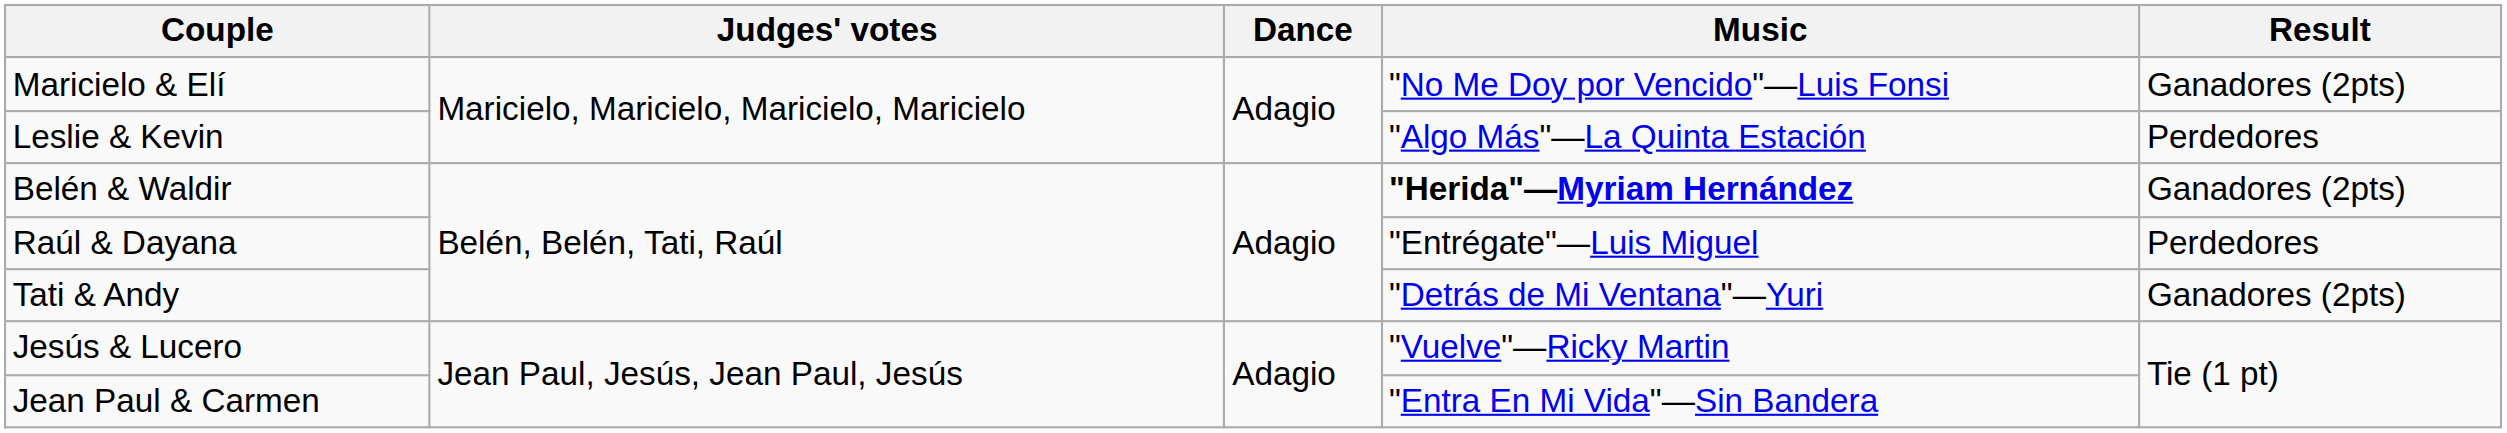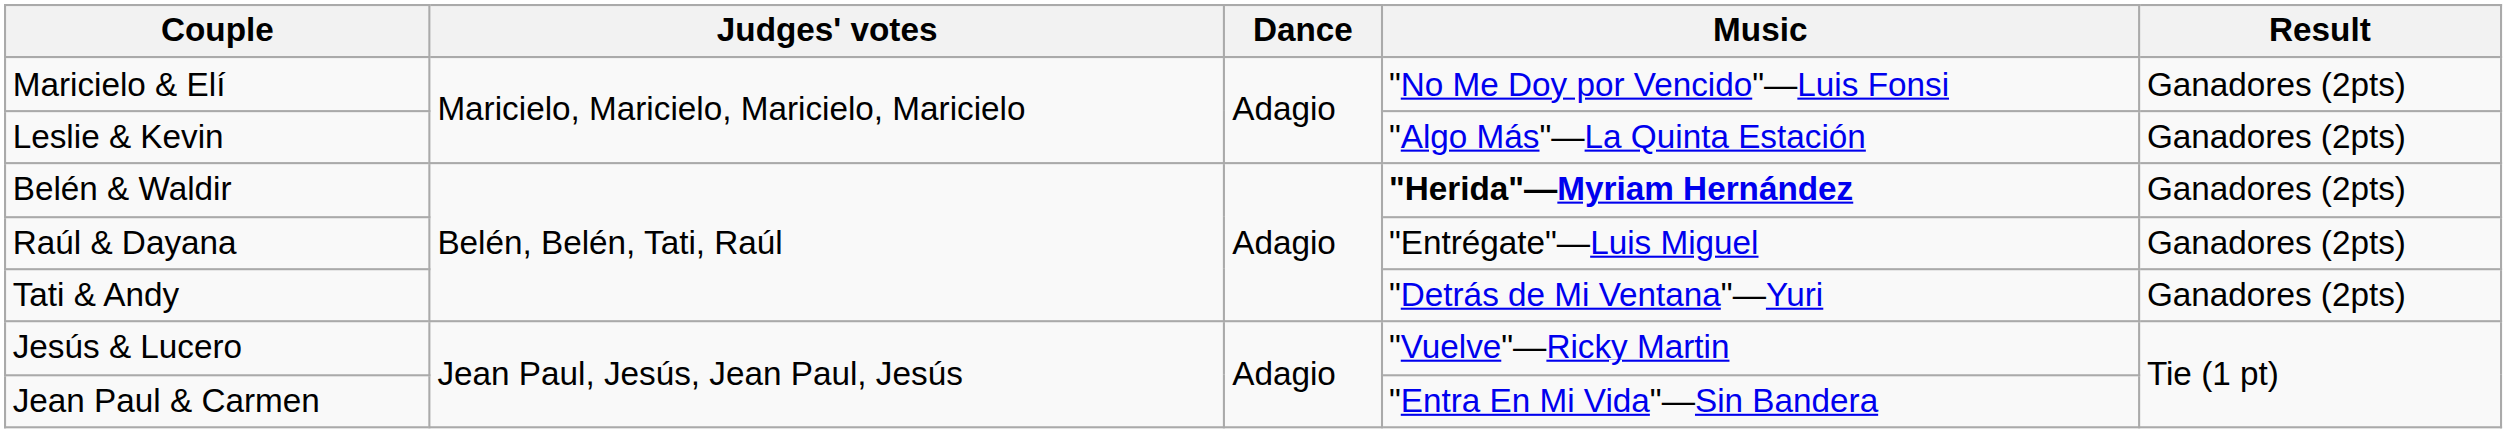 <table class="wikitable sortable" style="width: 95%;">
 <tr>
 <th>Couple</th>
 <th>Judges' votes</th>
 <th>Dance</th>
 <th>Music</th>
 <th>Result</th>
 </tr>
 <tr>
 <td>Maricielo & Elí</td>
 <td rowspan=2>Maricielo, Maricielo, Maricielo, Maricielo</td>
 <td rowspan=2>Adagio</td>
 <td>"<a href='#'>No Me Doy por Vencido</a>"—<a href='#'>Luis Fonsi</a></td>
 <td>Ganadores (2pts)</td>
 </tr>
 <tr>
 <td>Leslie & Kevin</td>
 <td>"<a href='#'>Algo Más</a>"—<a href='#'>La Quinta Estación</a></td>
-<td>Perdedores</td>
+<td>Ganadores (2pts)</td>
 </tr>
 <tr>
 <td>Belén & Waldir</td>
 <td rowspan=3>Belén, Belén, Tati, Raúl</td>
 <td rowspan=3>Adagio</td>
 <td><strong>"Herida"—<a href='#'>Myriam Hernández</a></strong></td>
 <td>Ganadores (2pts)</td>
 </tr>
 <tr>
 <td>Raúl & Dayana</td>
 <td>"Entrégate"—<a href='#'>Luis Miguel</a></td>
-<td>Perdedores</td>
+<td>Ganadores (2pts)</td>
 </tr>
 <tr>
 <td>Tati & Andy</td>
 <td>"<a href='#'>Detrás de Mi Ventana</a>"—<a href='#'>Yuri</a></td>
 <td>Ganadores (2pts)</td>
 </tr>
 <tr>
 <td>Jesús & Lucero</td>
 <td rowspan=2>Jean Paul, Jesús, Jean Paul, Jesús</td>
 <td rowspan=2>Adagio</td>
 <td>"<a href='#'>Vuelve</a>"—<a href='#'>Ricky Martin</a></td>
 <td rowspan=2>Tie (1 pt)</td>
 </tr>
 <tr>
 <td>Jean Paul & Carmen</td>
 <td>"<a href='#'>Entra En Mi Vida</a>"—<a href='#'>Sin Bandera</a></td>
 </tr>
 </table>
